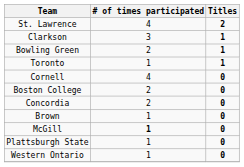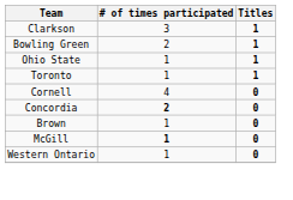 <table class="wikitable sortable" style="text-align:center" cellpadding=2 cellspacing=2>
 <tr>
 <th>Team</th>
 <th># of times participated</th>
 <th><strong>Titles</strong></th>
-</tr>
-<tr>
-<td>St. Lawrence</td>
-<td>4</td>
-<td><strong>2</strong></td>
 </tr>
 <tr>
 <td>Clarkson</td>
 <td>3</td>
 <td><strong>1</strong></td>
 </tr>
 <tr>
 <td>Bowling Green</td>
 <td>2</td>
+<td><strong>1</strong></td>
+</tr>
+<tr>
+<td>Ohio State</td>
+<td>1</td>
 <td><strong>1</strong></td>
 </tr>
 <tr>
 <td>Toronto</td>
 <td>1</td>
 <td><strong>1</strong></td>
 </tr>
 <tr>
 <td>Cornell</td>
 <td>4</td>
 <td><strong>0</strong></td>
 </tr>
 <tr>
-<td>Boston College</td>
-<td>2</td>
-<td><strong>0</strong></td>
-</tr>
-<tr>
 <td>Concordia</td>
-<td>2</td>
+<td><strong>2</strong></td>
 <td><strong>0</strong></td>
 </tr>
 <tr>
 <td>Brown</td>
 <td>1</td>
 <td><strong>0</strong></td>
 </tr>
 <tr>
 <td>McGill</td>
 <td><strong>1</strong></td>
 <td><strong>0</strong></td>
 </tr>
 <tr>
-<td>Plattsburgh State</td>
-<td>1</td>
-<td><strong>0</strong></td>
-</tr>
-<tr>
 <td>Western Ontario</td>
 <td>1</td>
 <td><strong>0</strong></td>
 </tr>
 <tr>
 </tr>
 </table>
